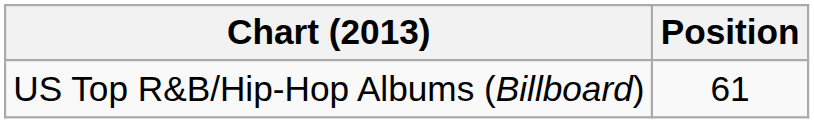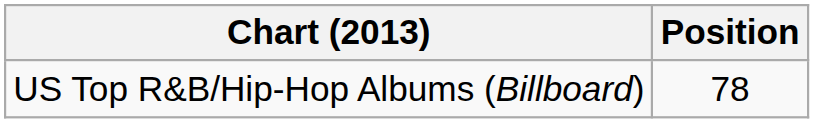 <table class="wikitable plainrowheaders">
 <tr>
 <th>Chart (2013)</th>
 <th>Position</th>
 </tr>
 <tr>
 <td>US Top R&B/Hip-Hop Albums (<em>Billboard</em>)</td>
-<td style="text-align:center">61</td>
+<td style="text-align:center">78</td>
 </tr>
 </table>
